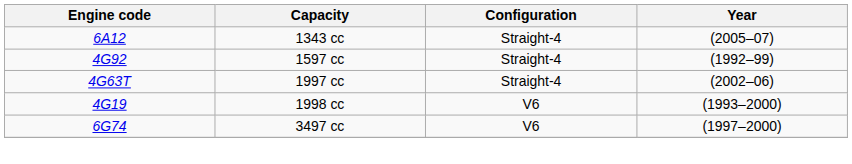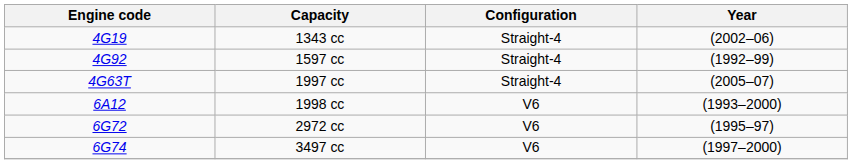 <table class="wikitable" style="font-size:90%; text-align:center">
 <tr>
 <th style="width:15em">Engine code</th>
 <th style="width:15em">Capacity</th>
 <th style="width:15em">Configuration</th>
 <th style="width:15em">Year</th>
 </tr>
 <tr>
-<td><em><a href='#'>6A12</a></em></td>
+<td><em><a href='#'>4G19</a></em></td>
 <td>1343 cc</td>
 <td>Straight-4</td>
-<td>(2005–07)</td>
+<td>(2002–06)</td>
 </tr>
 <tr>
 <td><em><a href='#'>4G92</a></em></td>
 <td>1597 cc</td>
 <td>Straight-4</td>
 <td>(1992–99)</td>
 </tr>
 <tr>
 <td><em><a href='#'>4G63T</a></em></td>
 <td>1997 cc</td>
 <td>Straight-4</td>
-<td>(2002–06)</td>
+<td>(2005–07)</td>
 </tr>
 <tr>
-<td><em><a href='#'>4G19</a></em></td>
+<td><em><a href='#'>6A12</a></em></td>
 <td>1998 cc</td>
 <td>V6</td>
 <td>(1993–2000)</td>
+</tr>
+<tr>
+<td><em><a href='#'>6G72</a></em></td>
+<td>2972 cc</td>
+<td>V6</td>
+<td>(1995–97)</td>
 </tr>
 <tr>
 <td><em><a href='#'>6G74</a></em></td>
 <td>3497 cc</td>
 <td>V6</td>
 <td>(1997–2000)</td>
 </tr>
 <tr>
 </tr>
 </table>
